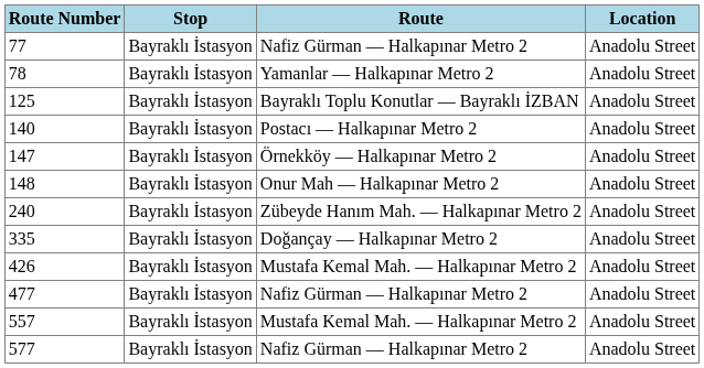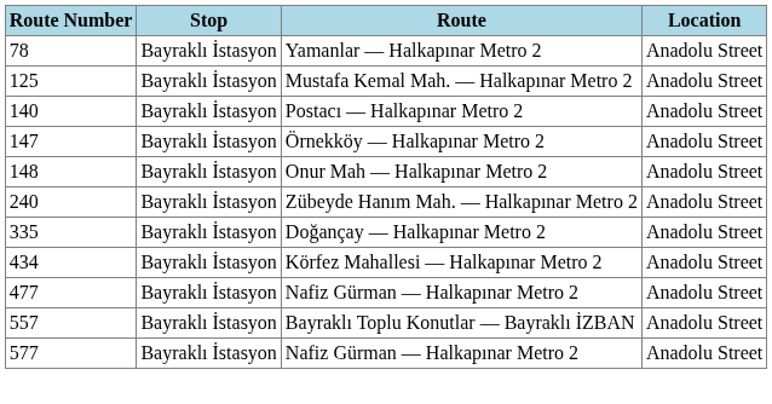 <table class="toccolours" border="1" cellpadding="3" style="margin:1em auto; border-collapse:collapse">
 <tr style="background:lightblue;">
 <th>Route Number</th>
 <th>Stop</th>
 <th>Route</th>
 <th>Location</th>
-</tr>
-<tr>
-<td>77</td>
-<td>Bayraklı İstasyon</td>
-<td>Nafiz Gürman — Halkapınar Metro 2</td>
-<td>Anadolu Street</td>
 </tr>
 <tr>
 <td>78</td>
 <td>Bayraklı İstasyon</td>
 <td>Yamanlar — Halkapınar Metro 2</td>
 <td>Anadolu Street</td>
 </tr>
 <tr>
 <td>125</td>
 <td>Bayraklı İstasyon</td>
-<td>Bayraklı Toplu Konutlar — Bayraklı İZBAN</td>
+<td>Mustafa Kemal Mah. — Halkapınar Metro 2</td>
 <td>Anadolu Street</td>
 </tr>
 <tr>
 <td>140</td>
 <td>Bayraklı İstasyon</td>
 <td>Postacı — Halkapınar Metro 2</td>
 <td>Anadolu Street</td>
 </tr>
 <tr>
 <td>147</td>
 <td>Bayraklı İstasyon</td>
 <td>Örnekköy — Halkapınar Metro 2</td>
 <td>Anadolu Street</td>
 </tr>
 <tr>
 <td>148</td>
 <td>Bayraklı İstasyon</td>
 <td>Onur Mah — Halkapınar Metro 2</td>
 <td>Anadolu Street</td>
 </tr>
 <tr>
 <td>240</td>
 <td>Bayraklı İstasyon</td>
 <td>Zübeyde Hanım Mah. — Halkapınar Metro 2</td>
 <td>Anadolu Street</td>
 </tr>
 <tr>
 <td>335</td>
 <td>Bayraklı İstasyon</td>
 <td>Doğançay — Halkapınar Metro 2</td>
 <td>Anadolu Street</td>
 </tr>
 <tr>
-<td>426</td>
+<td>434</td>
 <td>Bayraklı İstasyon</td>
-<td>Mustafa Kemal Mah. — Halkapınar Metro 2</td>
+<td>Körfez Mahallesi — Halkapınar Metro 2</td>
 <td>Anadolu Street</td>
 </tr>
 <tr>
 <td>477</td>
 <td>Bayraklı İstasyon</td>
 <td>Nafiz Gürman — Halkapınar Metro 2</td>
 <td>Anadolu Street</td>
 </tr>
 <tr>
 <td>557</td>
 <td>Bayraklı İstasyon</td>
-<td>Mustafa Kemal Mah. — Halkapınar Metro 2</td>
+<td>Bayraklı Toplu Konutlar — Bayraklı İZBAN</td>
 <td>Anadolu Street</td>
 </tr>
 <tr>
 <td>577</td>
 <td>Bayraklı İstasyon</td>
 <td>Nafiz Gürman — Halkapınar Metro 2</td>
 <td>Anadolu Street</td>
 </tr>
 </table>
